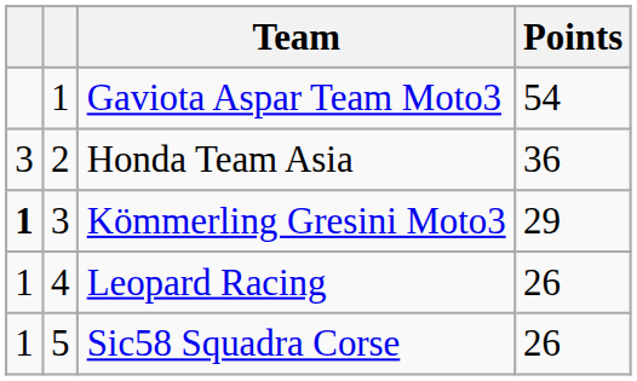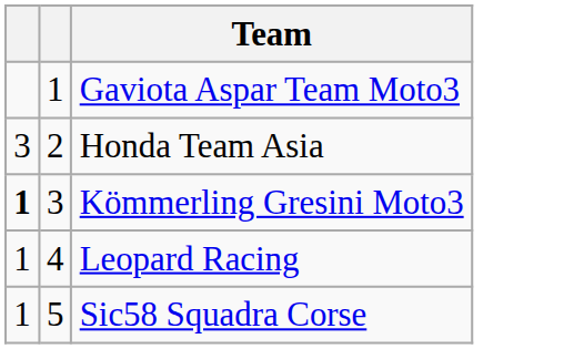 <table class="wikitable" style="font-size: 95%;">
 <tr>
 <th></th>
 <th></th>
 <th>Team</th>
-<th>Points</th>
 </tr>
 <tr>
 <td></td>
 <td align=center>1</td>
 <td> <a href='#'>Gaviota Aspar Team Moto3</a></td>
-<td align=left>54</td>
 </tr>
 <tr>
 <td> 3</td>
 <td align=center>2</td>
 <td> Honda Team Asia</td>
-<td align=left>36</td>
 </tr>
 <tr>
 <td><strong> 1</strong></td>
 <td align=center>3</td>
 <td> <a href='#'>Kömmerling Gresini Moto3</a></td>
-<td align=left>29</td>
 </tr>
 <tr>
 <td> 1</td>
 <td align=center>4</td>
 <td> <a href='#'>Leopard Racing</a></td>
-<td align=left>26</td>
 </tr>
 <tr>
 <td> 1</td>
 <td align=center>5</td>
 <td> <a href='#'>Sic58 Squadra Corse</a></td>
-<td align=left>26</td>
 </tr>
 </table>
